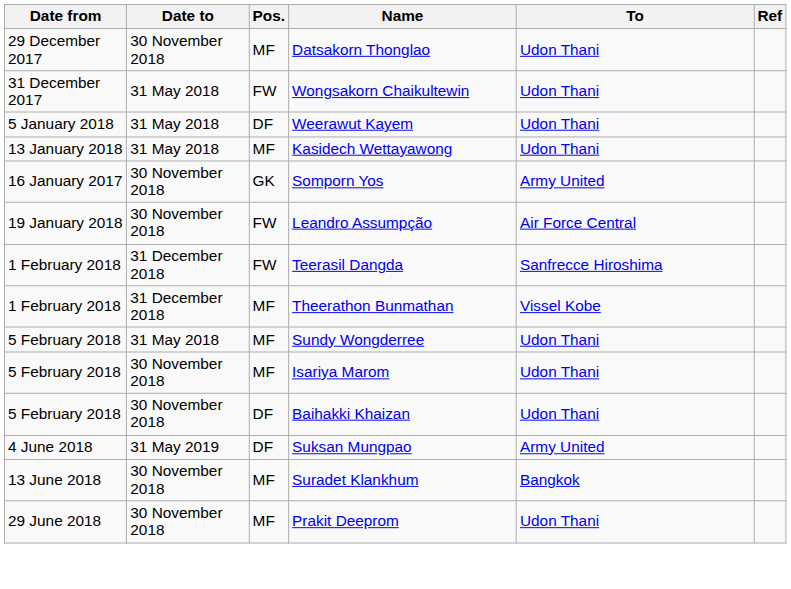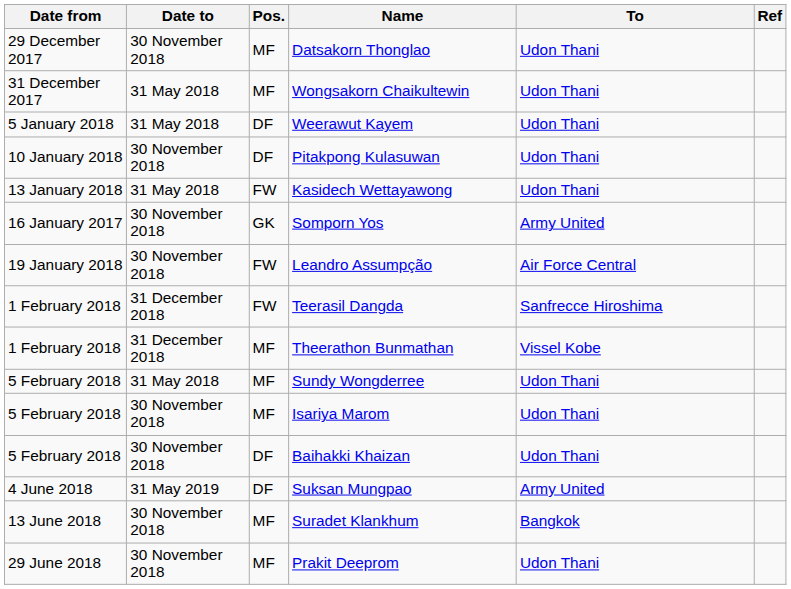 <table class="wikitable">
 <tr>
 <th width="120">Date from</th>
 <th width="120">Date to</th>
 <th>Pos.</th>
 <th width="230">Name</th>
 <th width="240">To</th>
 <th>Ref</th>
 </tr>
 <tr>
 <td>29 December 2017</td>
 <td>30 November 2018</td>
 <td>MF</td>
 <td> <a href='#'>Datsakorn Thonglao</a></td>
 <td> <a href='#'>Udon Thani</a></td>
 <td align=center></td>
 </tr>
 <tr>
 <td>31 December 2017</td>
 <td>31 May 2018</td>
-<td>FW</td>
+<td>MF</td>
 <td> <a href='#'>Wongsakorn Chaikultewin</a></td>
 <td> <a href='#'>Udon Thani</a></td>
 <td align=center></td>
 </tr>
 <tr>
 <td>5 January 2018</td>
 <td>31 May 2018</td>
 <td>DF</td>
 <td> <a href='#'>Weerawut Kayem</a></td>
 <td> <a href='#'>Udon Thani</a></td>
 <td></td>
 </tr>
 <tr>
+<td>10 January 2018</td>
+<td>30 November 2018</td>
+<td>DF</td>
+<td> <a href='#'>Pitakpong Kulasuwan</a></td>
+<td> <a href='#'>Udon Thani</a></td>
+<td></td>
+</tr>
+<tr>
 <td>13 January 2018</td>
 <td>31 May 2018</td>
-<td>MF</td>
+<td>FW</td>
 <td> <a href='#'>Kasidech Wettayawong</a></td>
 <td> <a href='#'>Udon Thani</a></td>
 <td align=center></td>
 </tr>
 <tr>
 <td>16 January 2017</td>
 <td>30 November 2018</td>
 <td>GK</td>
 <td> <a href='#'>Somporn Yos</a></td>
 <td> <a href='#'>Army United</a></td>
 <td align=center></td>
 </tr>
 <tr>
 <td>19 January 2018</td>
 <td>30 November 2018</td>
 <td>FW</td>
 <td> <a href='#'>Leandro Assumpção</a></td>
 <td> <a href='#'>Air Force Central</a></td>
 <td align=center></td>
 </tr>
 <tr>
 <td>1 February 2018</td>
 <td>31 December 2018</td>
 <td>FW</td>
 <td> <a href='#'>Teerasil Dangda</a></td>
 <td> <a href='#'>Sanfrecce Hiroshima</a></td>
 <td align=center></td>
 </tr>
 <tr>
 <td>1 February 2018</td>
 <td>31 December 2018</td>
 <td>MF</td>
 <td> <a href='#'>Theerathon Bunmathan</a></td>
 <td> <a href='#'>Vissel Kobe</a></td>
 <td align=center></td>
 </tr>
 <tr>
 <td>5 February 2018</td>
 <td>31 May 2018</td>
 <td>MF</td>
 <td> <a href='#'>Sundy Wongderree</a></td>
 <td> <a href='#'>Udon Thani</a></td>
 <td align=center></td>
 </tr>
 <tr>
 <td>5 February 2018</td>
 <td>30 November 2018</td>
 <td>MF</td>
 <td> <a href='#'>Isariya Marom</a></td>
 <td> <a href='#'>Udon Thani</a></td>
 <td></td>
 </tr>
 <tr>
 <td>5 February 2018</td>
 <td>30 November 2018</td>
 <td>DF</td>
 <td> <a href='#'>Baihakki Khaizan</a></td>
 <td> <a href='#'>Udon Thani</a></td>
 <td align=center></td>
 </tr>
 <tr>
 <td>4 June 2018</td>
 <td>31 May 2019</td>
 <td>DF</td>
 <td> <a href='#'>Suksan Mungpao</a></td>
 <td> <a href='#'>Army United</a></td>
 <td align=center></td>
 </tr>
 <tr>
 <td>13 June 2018</td>
 <td>30 November 2018</td>
 <td>MF</td>
 <td> <a href='#'>Suradet Klankhum</a></td>
 <td> <a href='#'>Bangkok</a></td>
 <td align=center></td>
 </tr>
 <tr>
 <td>29 June 2018</td>
 <td>30 November 2018</td>
 <td>MF</td>
 <td> <a href='#'>Prakit Deeprom</a></td>
 <td> <a href='#'>Udon Thani</a></td>
 <td align=center></td>
 </tr>
 </table>
